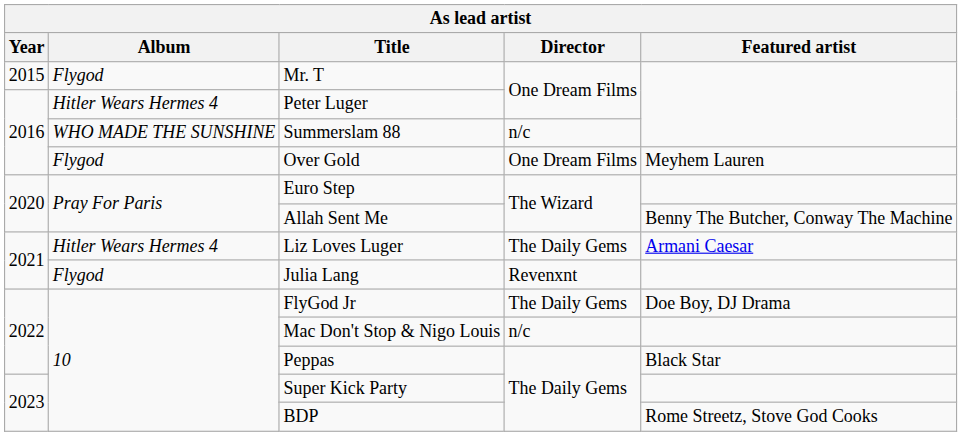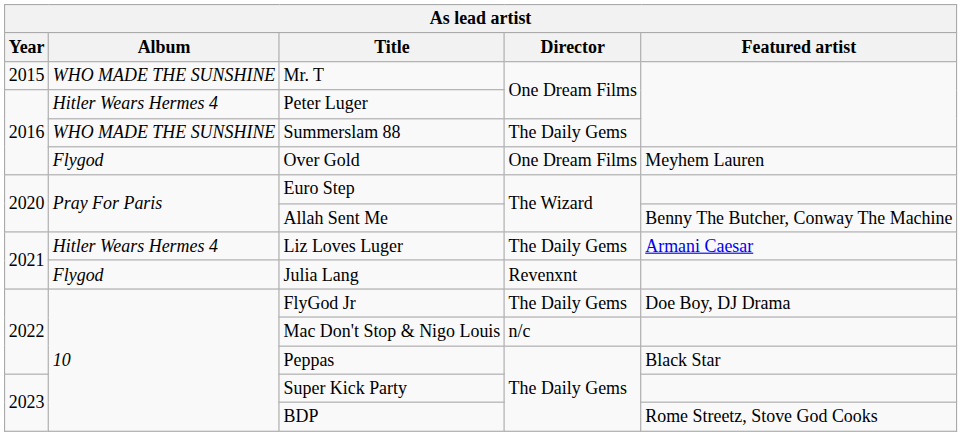 <table class="wikitable">
 <tr>
 <th colspan="5">As lead artist</th>
 </tr>
 <tr>
 <th>Year</th>
 <th>Album</th>
 <th>Title</th>
 <th>Director</th>
 <th>Featured artist</th>
 </tr>
 <tr>
 <td>2015</td>
-<td><em>Flygod</em></td>
+<td><em>WHO MADE THE SUNSHINE</em></td>
 <td>Mr. T</td>
 <td rowspan="2">One Dream Films</td>
 <td rowspan="3"></td>
 </tr>
 <tr>
 <td rowspan="3">2016</td>
 <td><em>Hitler Wears Hermes 4</em></td>
 <td>Peter Luger</td>
 </tr>
 <tr>
 <td><em>WHO MADE THE SUNSHINE</em></td>
 <td>Summerslam 88</td>
-<td>n/c</td>
+<td>The Daily Gems</td>
 </tr>
 <tr>
 <td><em>Flygod</em></td>
 <td>Over Gold</td>
 <td>One Dream Films</td>
 <td>Meyhem Lauren</td>
 </tr>
 <tr>
 <td rowspan="2">2020</td>
 <td rowspan="2"><em>Pray For Paris</em></td>
 <td>Euro Step</td>
 <td rowspan="2">The Wizard</td>
 <td></td>
 </tr>
 <tr>
 <td>Allah Sent Me</td>
 <td>Benny The Butcher, Conway The Machine</td>
 </tr>
 <tr>
 <td rowspan="2">2021</td>
 <td><em>Hitler Wears Hermes 4</em></td>
 <td>Liz Loves Luger</td>
 <td>The Daily Gems</td>
 <td><a href='#'>Armani Caesar</a></td>
 </tr>
 <tr>
 <td><em>Flygod</em></td>
 <td>Julia Lang</td>
 <td>Revenxnt</td>
 <td></td>
 </tr>
 <tr>
 <td rowspan="3">2022</td>
 <td rowspan="5"><em>10</em></td>
 <td>FlyGod Jr</td>
 <td>The Daily Gems</td>
 <td>Doe Boy, DJ Drama</td>
 </tr>
 <tr>
 <td>Mac Don't Stop & Nigo Louis</td>
 <td>n/c</td>
 <td></td>
 </tr>
 <tr>
 <td>Peppas</td>
 <td rowspan="3">The Daily Gems</td>
 <td>Black Star</td>
 </tr>
 <tr>
 <td rowspan="2">2023</td>
 <td>Super Kick Party</td>
 <td></td>
 </tr>
 <tr>
 <td>BDP</td>
 <td>Rome Streetz, Stove God Cooks</td>
 </tr>
 </table>
